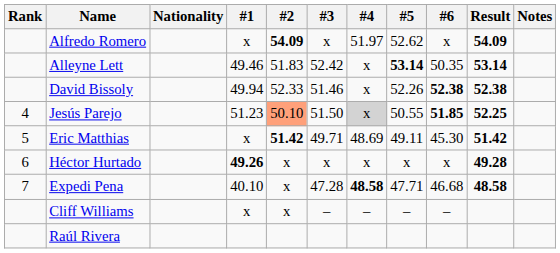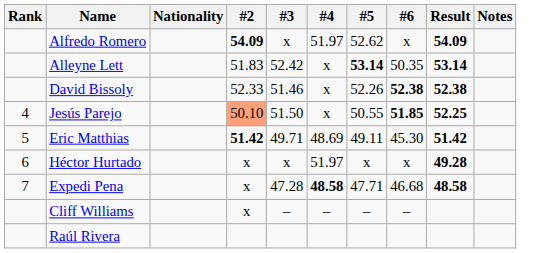 <table class="wikitable sortable" style="text-align:center;font-size:95%">
 <tr>
 <th>Rank</th>
 <th>Name</th>
 <th>Nationality</th>
-<th>#1</th>
 <th>#2</th>
 <th>#3</th>
 <th>#4</th>
 <th>#5</th>
 <th>#6</th>
 <th>Result</th>
 <th>Notes</th>
 </tr>
 <tr>
 <td></td>
 <td align=left><a href='#'>Alfredo Romero</a></td>
 <td align=left></td>
-<td>x</td>
 <td><strong>54.09</strong></td>
 <td>x</td>
 <td>51.97</td>
 <td>52.62</td>
 <td>x</td>
 <td><strong>54.09</strong></td>
 <td></td>
 </tr>
 <tr>
 <td></td>
 <td align=left><a href='#'>Alleyne Lett</a></td>
 <td align=left></td>
-<td>49.46</td>
 <td>51.83</td>
 <td>52.42</td>
 <td>x</td>
 <td><strong>53.14</strong></td>
 <td>50.35</td>
 <td><strong>53.14</strong></td>
 <td></td>
 </tr>
 <tr>
 <td></td>
 <td align=left><a href='#'>David Bissoly</a></td>
 <td align=left></td>
-<td>49.94</td>
 <td>52.33</td>
 <td>51.46</td>
 <td>x</td>
 <td>52.26</td>
 <td><strong>52.38</strong></td>
 <td><strong>52.38</strong></td>
 <td></td>
 </tr>
 <tr>
 <td>4</td>
 <td align=left><a href='#'>Jesús Parejo</a></td>
 <td align=left></td>
-<td>51.23</td>
 <td style="background: lightsalmon;">50.10</td>
 <td>51.50</td>
-<td style="background: lightgrey;">x</td>
+<td>x</td>
 <td>50.55</td>
 <td><strong>51.85</strong></td>
 <td><strong>52.25</strong></td>
 <td></td>
 </tr>
 <tr>
 <td>5</td>
 <td align=left><a href='#'>Eric Matthias</a></td>
 <td align=left></td>
-<td>x</td>
 <td><strong>51.42</strong></td>
 <td>49.71</td>
 <td>48.69</td>
 <td>49.11</td>
 <td>45.30</td>
 <td><strong>51.42</strong></td>
 <td></td>
 </tr>
 <tr>
 <td>6</td>
 <td align=left><a href='#'>Héctor Hurtado</a></td>
 <td align=left></td>
-<td><strong>49.26</strong></td>
 <td>x</td>
 <td>x</td>
-<td>x</td>
+<td>51.97</td>
 <td>x</td>
 <td>x</td>
 <td><strong>49.28</strong></td>
 <td></td>
 </tr>
 <tr>
 <td>7</td>
 <td align=left><a href='#'>Expedi Pena</a></td>
 <td align=left></td>
-<td>40.10</td>
 <td>x</td>
 <td>47.28</td>
 <td><strong>48.58</strong></td>
 <td>47.71</td>
 <td>46.68</td>
 <td><strong>48.58</strong></td>
 <td></td>
 </tr>
 <tr>
 <td></td>
 <td align=left><a href='#'>Cliff Williams</a></td>
 <td align=left></td>
-<td>x</td>
 <td>x</td>
 <td>–</td>
 <td>–</td>
 <td>–</td>
 <td>–</td>
 <td><strong></strong></td>
 <td></td>
 </tr>
 <tr>
 <td></td>
 <td align=left><a href='#'>Raúl Rivera</a></td>
 <td align=left></td>
 <td></td>
 <td></td>
 <td></td>
 <td></td>
 <td></td>
-<td></td>
 <td><strong></strong></td>
 <td></td>
 </tr>
 </table>
